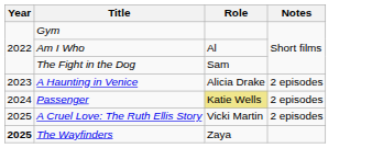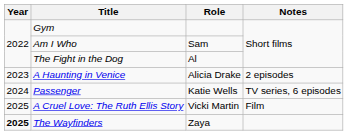 <table class="wikitable sortable">
 <tr>
 <th>Year</th>
 <th>Title</th>
 <th>Role</th>
 <th class="unsortable">Notes</th>
 </tr>
 <tr>
 <td rowspan="3">2022</td>
 <td><em>Gym</em></td>
 <td></td>
 <td rowspan="3">Short films</td>
 </tr>
 <tr>
 <td><em>Am I Who</em></td>
-<td>Al</td>
+<td>Sam</td>
 </tr>
 <tr>
 <td><em>The Fight in the Dog</em></td>
-<td>Sam</td>
+<td>Al</td>
 </tr>
 <tr>
 <td>2023</td>
 <td><em><a href='#'>A Haunting in Venice</a></em></td>
 <td>Alicia Drake</td>
 <td>2 episodes</td>
 </tr>
 <tr>
 <td>2024</td>
 <td><em><a href='#'>Passenger</a></em></td>
-<td style="background: khaki;">Katie Wells</td>
-<td>2 episodes</td>
+<td>Katie Wells</td>
+<td>TV series, 6 episodes</td>
 </tr>
 <tr>
 <td>2025</td>
 <td><em><a href='#'>A Cruel Love: The Ruth Ellis Story</a></em></td>
 <td>Vicki Martin</td>
-<td>2 episodes</td>
+<td>Film</td>
 </tr>
 <tr>
 <td><strong>2025</strong></td>
 <td><em><a href='#'>The Wayfinders</a></em></td>
 <td>Zaya</td>
 <td></td>
 </tr>
 </table>
